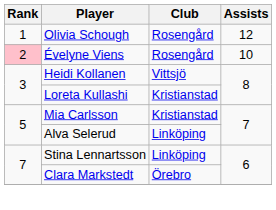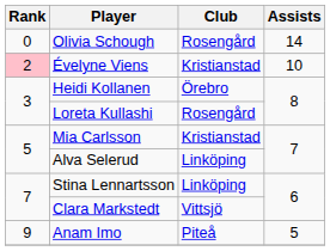 <table class="wikitable" style="text-align:center">
 <tr>
 <th>Rank</th>
 <th>Player</th>
 <th>Club</th>
 <th>Assists</th>
 </tr>
 <tr>
-<td>1</td>
+<td>0</td>
 <td align="left"> <a href='#'>Olivia Schough</a></td>
 <td align="left"><a href='#'>Rosengård</a></td>
-<td>12</td>
+<td>14</td>
 </tr>
 <tr>
 <td style="background: pink;">2</td>
 <td align="left"> <a href='#'>Évelyne Viens</a></td>
-<td align="left"><a href='#'>Rosengård</a></td>
+<td align="left"><a href='#'>Kristianstad</a></td>
 <td>10</td>
 </tr>
 <tr>
 <td rowspan="2">3</td>
 <td align="left"> <a href='#'>Heidi Kollanen</a></td>
-<td align="left"><a href='#'>Vittsjö</a></td>
+<td align="left"><a href='#'>Örebro</a></td>
 <td rowspan="2">8</td>
 </tr>
 <tr>
 <td align="left"> <a href='#'>Loreta Kullashi</a></td>
-<td align="left"><a href='#'>Kristianstad</a></td>
+<td align="left"><a href='#'>Rosengård</a></td>
 </tr>
 <tr>
 <td rowspan="2">5</td>
 <td align="left"> <a href='#'>Mia Carlsson</a></td>
 <td align="left"><a href='#'>Kristianstad</a></td>
 <td rowspan="2">7</td>
 </tr>
 <tr>
 <td align="left"> Alva Selerud</td>
 <td align="left"><a href='#'>Linköping</a></td>
 </tr>
 <tr>
 <td rowspan="2">7</td>
 <td align="left"> Stina Lennartsson</td>
 <td align="left"><a href='#'>Linköping</a></td>
 <td rowspan="2">6</td>
 </tr>
 <tr>
 <td align="left"> <a href='#'>Clara Markstedt</a></td>
-<td align="left"><a href='#'>Örebro</a></td>
+<td align="left"><a href='#'>Vittsjö</a></td>
+</tr>
+<tr>
+<td>9</td>
+<td align="left"> <a href='#'>Anam Imo</a></td>
+<td align="left"><a href='#'>Piteå</a></td>
+<td>5</td>
 </tr>
 <tr>
 </tr>
 </table>
